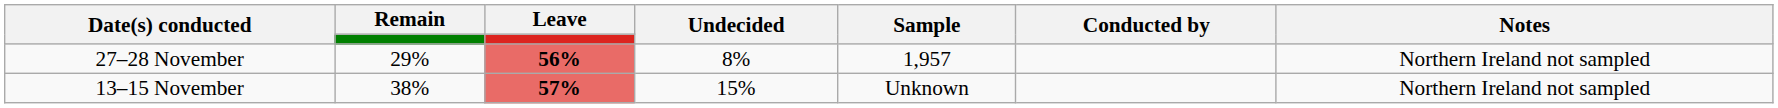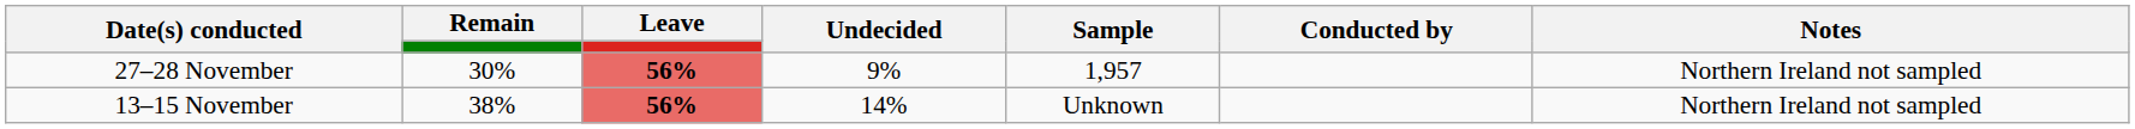 <table class="wikitable sortable collapsible" style="text-align:center; font-size:95%; line-height:14px; width:100%">
 <tr>
 <th rowspan="2">Date(s) conducted</th>
 <th>Remain</th>
 <th>Leave</th>
 <th rowspan="2">Undecided</th>
 <th rowspan="2">Sample</th>
 <th rowspan="2">Conducted by</th>
 <th rowspan="2">Notes</th>
 </tr>
 <tr>
 <th style="background:green; color:white; width:100px"></th>
 <th style="background:#dc241f; color:white; width:100px"></th>
 </tr>
 <tr>
 <td>27–28 November</td>
-<td>29%</td>
+<td>30%</td>
 <td style="background: rgb(233, 107, 103);"><strong>56%</strong></td>
-<td>8%</td>
+<td>9%</td>
 <td>1,957</td>
 <td></td>
 <td>Northern Ireland not sampled</td>
 </tr>
 <tr>
 <td>13–15 November</td>
 <td>38%</td>
-<td style="background: rgb(233, 107, 103);"><strong>57%</strong></td>
-<td>15%</td>
+<td style="background: rgb(233, 107, 103);"><strong>56%</strong></td>
+<td>14%</td>
 <td>Unknown</td>
 <td></td>
 <td>Northern Ireland not sampled</td>
 </tr>
 </table>
